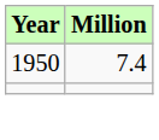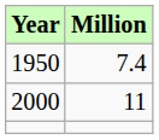 <table class="wikitable floatleft">
 <tr>
 <th style="background:#cfb;">Year</th>
 <th style="background:#cfb;">Million</th>
 </tr>
 <tr>
 <td style="text-align:left;">1950</td>
 <td style="text-align:right;">7.4</td>
 </tr>
 <tr>
+<td style="text-align:left;">2000</td>
+<td style="text-align:right;">11</td>
+</tr>
+<tr>
 <td style="text-align:left;"></td>
 <td style="text-align:right;"></td>
 </tr>
 </table>
